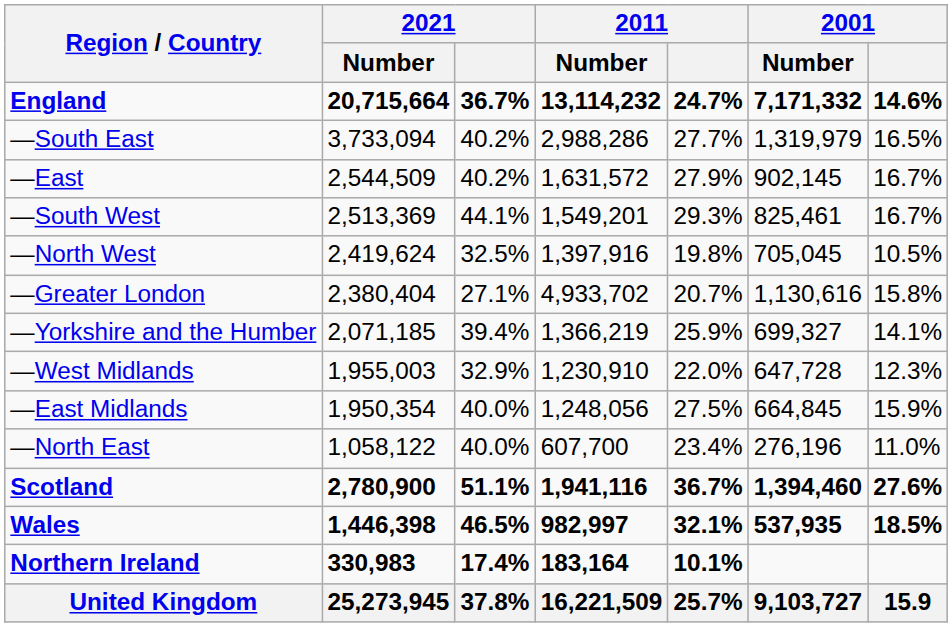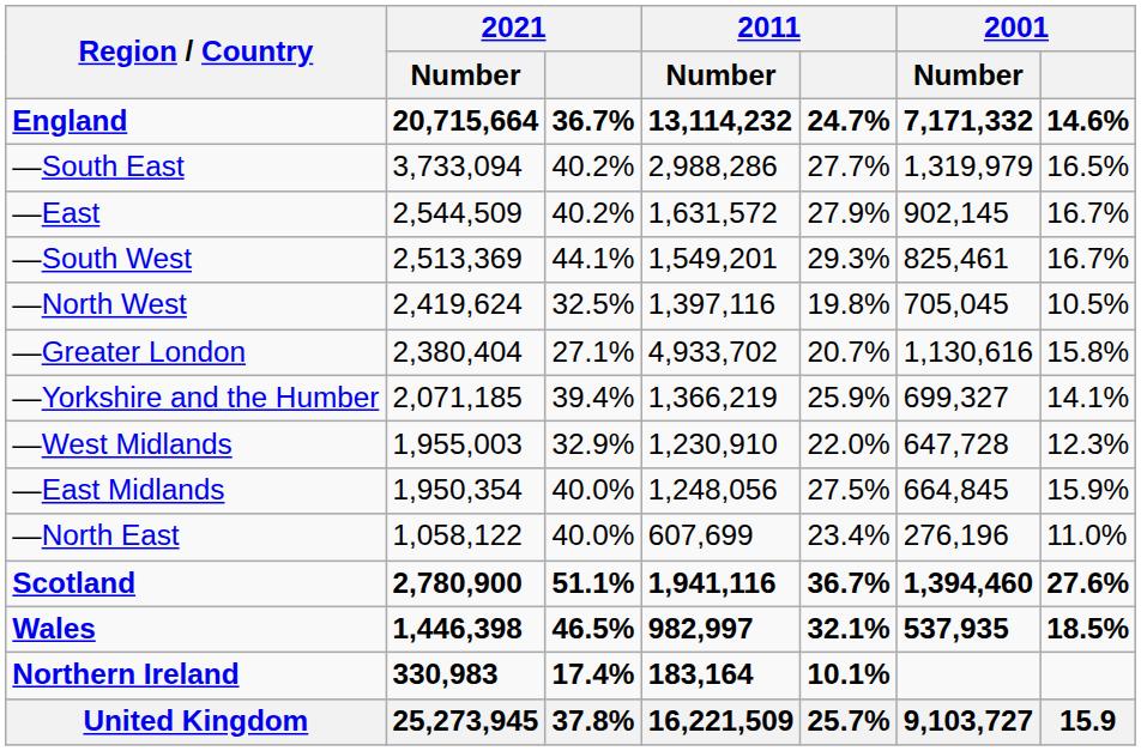 <table class="wikitable sortable">
 <tr>
 <th rowspan="2"><a href='#'>Region</a> / <a href='#'>Country</a></th>
 <th colspan="2"><a href='#'>2021</a></th>
 <th colspan="2"><a href='#'>2011</a></th>
 <th colspan="2"><a href='#'>2001</a></th>
 </tr>
 <tr>
 <th>Number</th>
 <th></th>
 <th>Number</th>
 <th></th>
 <th>Number</th>
 <th></th>
 </tr>
 <tr>
 <td><strong> <a href='#'>England</a></strong></td>
 <td><strong>20,715,664</strong></td>
 <td><strong>36.7%</strong></td>
 <td><strong>13,114,232</strong></td>
 <td><strong>24.7%</strong></td>
 <td><strong>7,171,332</strong></td>
 <td><strong>14.6%</strong></td>
 </tr>
 <tr>
 <td>—<a href='#'>South East</a></td>
 <td>3,733,094</td>
 <td>40.2%</td>
 <td>2,988,286</td>
 <td>27.7%</td>
 <td>1,319,979</td>
 <td>16.5%</td>
 </tr>
 <tr>
 <td>—<a href='#'>East</a></td>
 <td>2,544,509</td>
 <td>40.2%</td>
 <td>1,631,572</td>
 <td>27.9%</td>
 <td>902,145</td>
 <td>16.7%</td>
 </tr>
 <tr>
 <td>—<a href='#'>South West</a></td>
 <td>2,513,369</td>
 <td>44.1%</td>
 <td>1,549,201</td>
 <td>29.3%</td>
 <td>825,461</td>
 <td>16.7%</td>
 </tr>
 <tr>
 <td>—<a href='#'>North West</a></td>
 <td>2,419,624</td>
 <td>32.5%</td>
-<td>1,397,916</td>
+<td>1,397,116</td>
 <td>19.8%</td>
 <td>705,045</td>
 <td>10.5%</td>
 </tr>
 <tr>
 <td>—<a href='#'>Greater London</a></td>
 <td>2,380,404</td>
 <td>27.1%</td>
 <td>4,933,702</td>
 <td>20.7%</td>
 <td>1,130,616</td>
 <td>15.8%</td>
 </tr>
 <tr>
 <td>—<a href='#'>Yorkshire and the Humber</a></td>
 <td>2,071,185</td>
 <td>39.4%</td>
 <td>1,366,219</td>
 <td>25.9%</td>
 <td>699,327</td>
 <td>14.1%</td>
 </tr>
 <tr>
 <td>—<a href='#'>West Midlands</a></td>
 <td>1,955,003</td>
 <td>32.9%</td>
 <td>1,230,910</td>
 <td>22.0%</td>
 <td>647,728</td>
 <td>12.3%</td>
 </tr>
 <tr>
 <td>—<a href='#'>East Midlands</a></td>
 <td>1,950,354</td>
 <td>40.0%</td>
 <td>1,248,056</td>
 <td>27.5%</td>
 <td>664,845</td>
 <td>15.9%</td>
 </tr>
 <tr>
 <td>—<a href='#'>North East</a></td>
 <td>1,058,122</td>
 <td>40.0%</td>
-<td>607,700</td>
+<td>607,699</td>
 <td>23.4%</td>
 <td>276,196</td>
 <td>11.0%</td>
 </tr>
 <tr>
 <td><strong> <a href='#'>Scotland</a></strong></td>
 <td><strong>2,780,900</strong></td>
 <td><strong>51.1%</strong></td>
 <td><strong>1,941,116</strong></td>
 <td><strong>36.7%</strong></td>
 <td><strong>1,394,460</strong></td>
 <td><strong>27.6%</strong></td>
 </tr>
 <tr>
 <td><strong> <a href='#'>Wales</a></strong></td>
 <td><strong>1,446,398</strong></td>
 <td><strong>46.5%</strong></td>
 <td><strong>982,997</strong></td>
 <td><strong>32.1%</strong></td>
 <td><strong>537,935</strong></td>
 <td><strong>18.5%</strong></td>
 </tr>
 <tr>
 <td><strong><a href='#'>Northern Ireland</a></strong></td>
 <td><strong>330,983</strong></td>
 <td><strong>17.4%</strong></td>
 <td><strong>183,164</strong></td>
 <td><strong>10.1%</strong></td>
 <td></td>
 <td></td>
 </tr>
 <tr>
 <th><strong> <a href='#'>United Kingdom</a></strong></th>
 <th><strong>25,273,945</strong></th>
 <th><strong>37.8%</strong></th>
 <th><strong>16,221,509</strong></th>
 <th><strong>25.7%</strong></th>
 <th><strong>9,103,727</strong></th>
 <th><strong>15.9</strong></th>
 </tr>
 </table>
